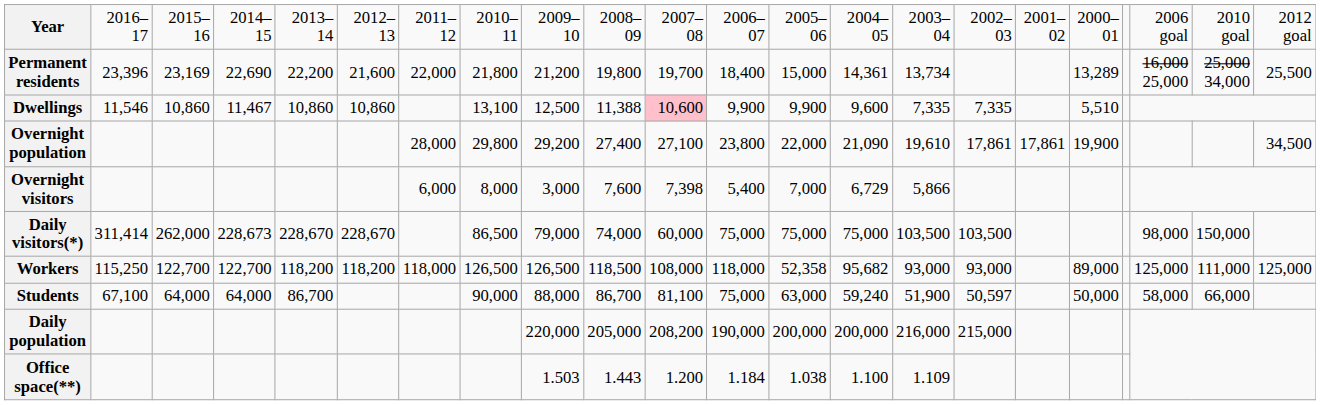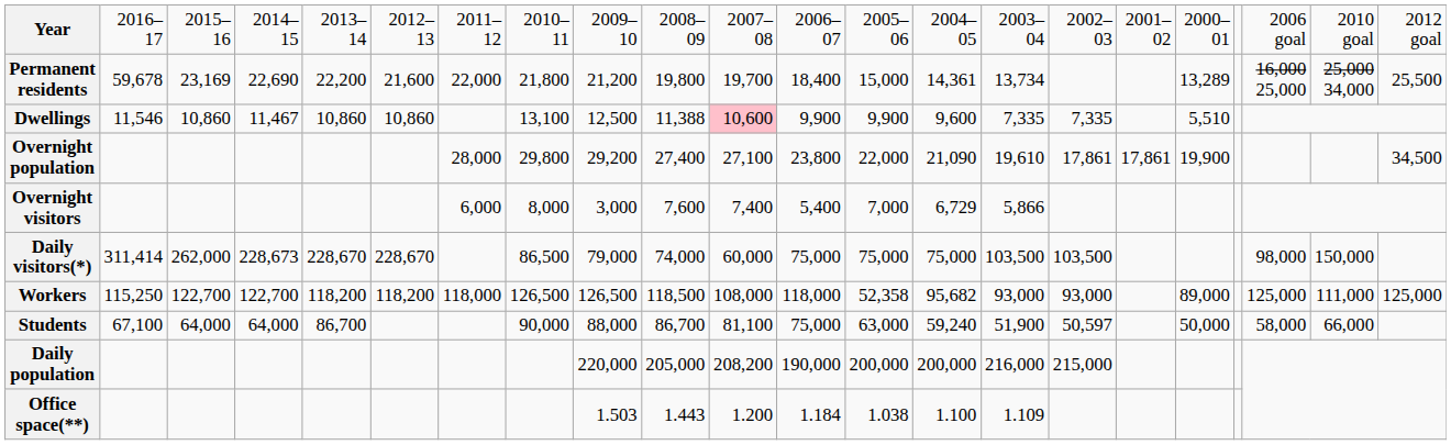 <table class=wikitable>
 <tr align=right>
 <th>Year</th>
 <td>2016–17</td>
 <td>2015–16</td>
 <td>2014–15</td>
 <td>2013–14</td>
 <td>2012–13</td>
 <td>2011–12</td>
 <td>2010–11</td>
 <td>2009–10</td>
 <td>2008–09</td>
 <td>2007–08</td>
 <td>2006–07</td>
 <td>2005–06</td>
 <td>2004–05</td>
 <td>2003–04</td>
 <td>2002–03</td>
 <td>2001–02</td>
 <td>2000–01</td>
 <td></td>
 <td>2006 goal</td>
 <td>2010 goal</td>
 <td>2012 goal</td>
 </tr>
 <tr align=right>
 <th>Permanent<br>residents</th>
-<td>23,396</td>
+<td>59,678</td>
 <td>23,169</td>
 <td>22,690</td>
 <td>22,200</td>
 <td>21,600</td>
 <td>22,000</td>
 <td>21,800</td>
 <td>21,200</td>
 <td>19,800</td>
 <td>19,700</td>
 <td>18,400</td>
 <td>15,000</td>
 <td>14,361</td>
 <td>13,734</td>
 <td></td>
 <td></td>
 <td>13,289</td>
 <td></td>
 <td><s>16,000</s><br>25,000</td>
 <td><s>25,000</s><br>34,000</td>
 <td>25,500</td>
 </tr>
 <tr align=right>
 <th>Dwellings</th>
 <td>11,546</td>
 <td>10,860</td>
 <td>11,467</td>
 <td>10,860</td>
 <td>10,860</td>
 <td></td>
 <td>13,100</td>
 <td>12,500</td>
 <td>11,388</td>
 <td style="background: pink;">10,600</td>
 <td>9,900</td>
 <td>9,900</td>
 <td>9,600</td>
 <td>7,335</td>
 <td>7,335</td>
 <td></td>
 <td>5,510</td>
 <td></td>
 </tr>
 <tr align=right>
 <th>Overnight<br>population</th>
 <td></td>
 <td></td>
 <td></td>
 <td></td>
 <td></td>
 <td>28,000</td>
 <td>29,800</td>
 <td>29,200</td>
 <td>27,400</td>
 <td>27,100</td>
 <td>23,800</td>
 <td>22,000</td>
 <td>21,090</td>
 <td>19,610</td>
 <td>17,861</td>
 <td>17,861</td>
 <td>19,900</td>
 <td></td>
 <td></td>
 <td></td>
 <td>34,500</td>
 </tr>
 <tr align=right>
 <th>Overnight<br>visitors</th>
 <td></td>
 <td></td>
 <td></td>
 <td></td>
 <td></td>
 <td>6,000</td>
 <td>8,000</td>
 <td>3,000</td>
 <td>7,600</td>
-<td>7,398</td>
+<td>7,400</td>
 <td>5,400</td>
 <td>7,000</td>
 <td>6,729</td>
 <td>5,866</td>
 <td></td>
 <td></td>
 <td></td>
 <td></td>
 </tr>
 <tr align=right>
 <th>Daily<br>visitors(*)</th>
 <td>311,414</td>
 <td>262,000</td>
 <td>228,673</td>
 <td>228,670</td>
 <td>228,670</td>
 <td></td>
 <td>86,500</td>
 <td>79,000</td>
 <td>74,000</td>
 <td>60,000</td>
 <td>75,000</td>
 <td>75,000</td>
 <td>75,000</td>
 <td>103,500</td>
 <td>103,500</td>
 <td></td>
 <td></td>
 <td></td>
 <td>98,000</td>
 <td>150,000</td>
 <td></td>
 </tr>
 <tr align=right>
 <th>Workers</th>
 <td>115,250</td>
 <td>122,700</td>
 <td>122,700</td>
 <td>118,200</td>
 <td>118,200</td>
 <td>118,000</td>
 <td>126,500</td>
 <td>126,500</td>
 <td>118,500</td>
 <td>108,000</td>
 <td>118,000</td>
 <td>52,358</td>
 <td>95,682</td>
 <td>93,000</td>
 <td>93,000</td>
 <td></td>
 <td>89,000</td>
 <td></td>
 <td>125,000</td>
 <td>111,000</td>
 <td>125,000</td>
 </tr>
 <tr align=right>
 <th>Students</th>
 <td>67,100</td>
 <td>64,000</td>
 <td>64,000</td>
 <td>86,700</td>
 <td></td>
 <td></td>
 <td>90,000</td>
 <td>88,000</td>
 <td>86,700</td>
 <td>81,100</td>
 <td>75,000</td>
 <td>63,000</td>
 <td>59,240</td>
 <td>51,900</td>
 <td>50,597</td>
 <td></td>
 <td>50,000</td>
 <td></td>
 <td>58,000</td>
 <td>66,000</td>
 <td></td>
 </tr>
 <tr align=right>
 <th>Daily<br>population</th>
 <td></td>
 <td></td>
 <td></td>
 <td></td>
 <td></td>
 <td></td>
 <td></td>
 <td>220,000</td>
 <td>205,000</td>
 <td>208,200</td>
 <td>190,000</td>
 <td>200,000</td>
 <td>200,000</td>
 <td>216,000</td>
 <td>215,000</td>
 <td></td>
 <td></td>
 <td></td>
 </tr>
 <tr align=right>
 <th>Office<br>space(**)</th>
 <td></td>
 <td></td>
 <td></td>
 <td></td>
 <td></td>
 <td></td>
 <td></td>
 <td>1.503</td>
 <td>1.443</td>
 <td>1.200</td>
 <td>1.184</td>
 <td>1.038</td>
 <td>1.100</td>
 <td>1.109</td>
 <td></td>
 <td></td>
 <td></td>
 <td></td>
 </tr>
 </table>
